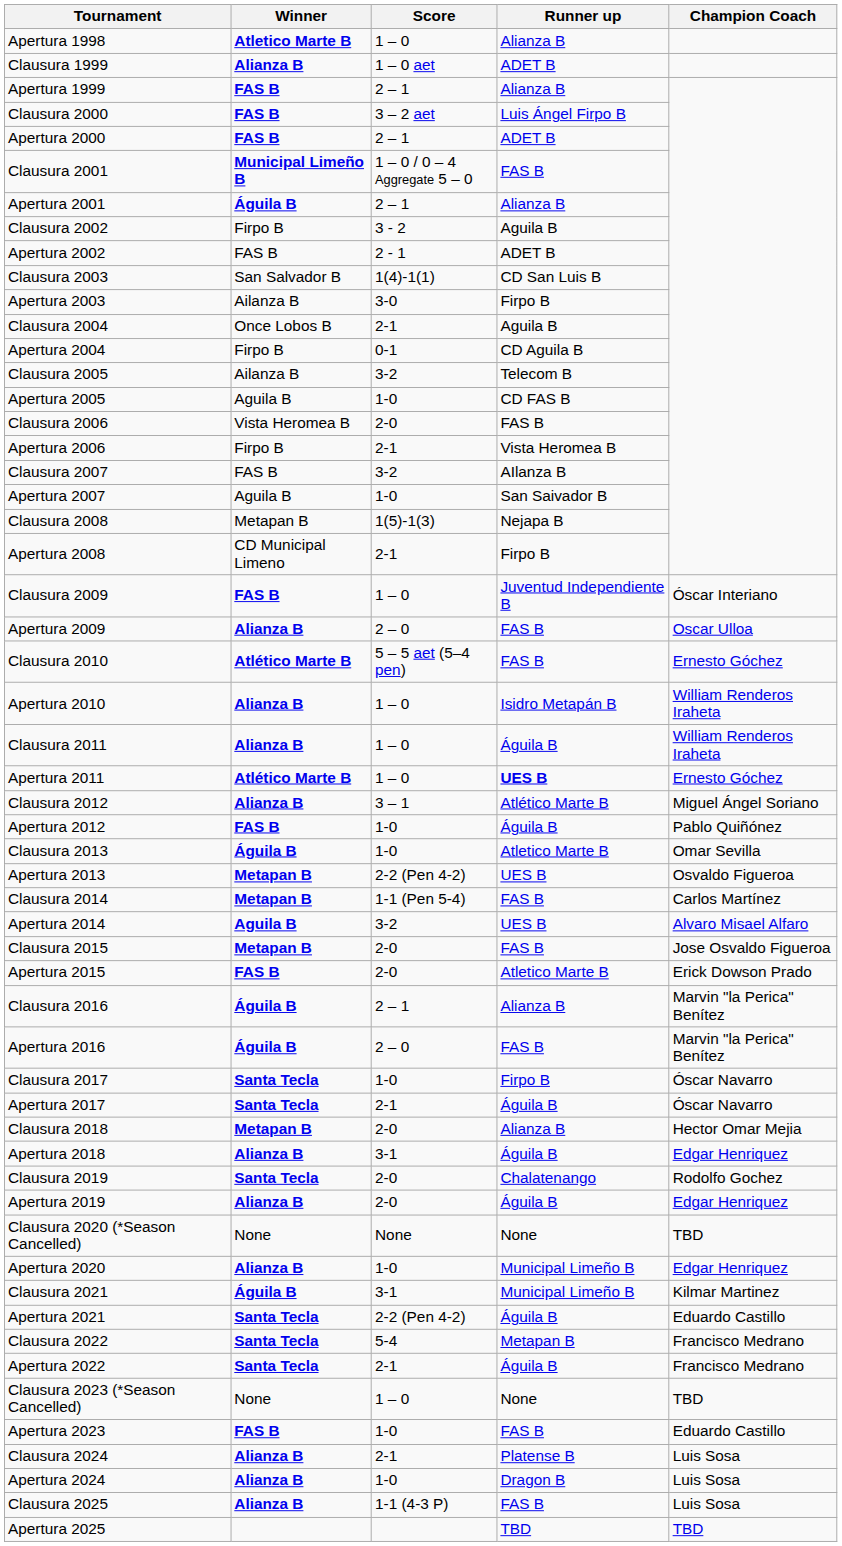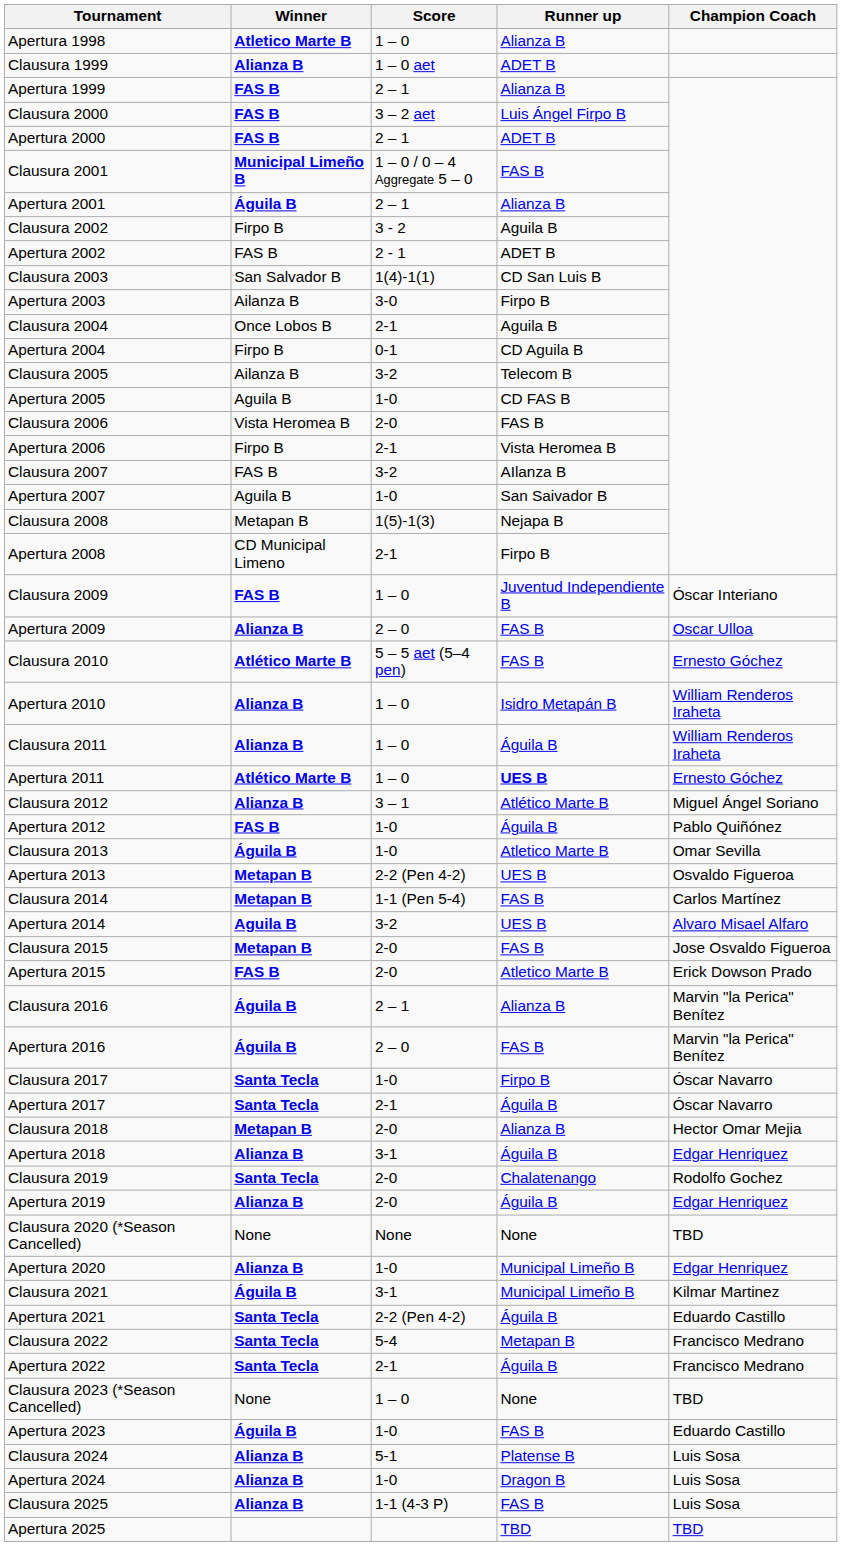 <table class="wikitable">
 <tr>
 <th>Tournament</th>
 <th>Winner</th>
 <th>Score</th>
 <th>Runner up</th>
 <th>Champion Coach</th>
 </tr>
 <tr>
 <td>Apertura 1998</td>
 <td><strong><a href='#'>Atletico Marte B</a></strong></td>
 <td>1 – 0</td>
 <td><a href='#'>Alianza B</a></td>
 </tr>
 <tr>
 <td>Clausura 1999</td>
 <td><strong><a href='#'>Alianza B</a></strong></td>
 <td>1 – 0 <a href='#'>aet</a></td>
 <td><a href='#'>ADET B</a></td>
 <td></td>
 </tr>
 <tr>
 <td>Apertura 1999</td>
 <td><strong><a href='#'>FAS B</a></strong></td>
 <td>2 – 1</td>
 <td><a href='#'>Alianza B</a></td>
 </tr>
 <tr>
 <td>Clausura 2000</td>
 <td><strong><a href='#'>FAS B</a></strong></td>
 <td>3 – 2 <a href='#'>aet</a></td>
 <td><a href='#'>Luis Ángel Firpo B</a></td>
 </tr>
 <tr>
 <td>Apertura 2000</td>
 <td><strong><a href='#'>FAS B</a></strong></td>
 <td>2 – 1</td>
 <td><a href='#'>ADET B</a></td>
 </tr>
 <tr>
 <td>Clausura 2001</td>
 <td><strong><a href='#'>Municipal Limeño B</a></strong></td>
 <td>1 – 0 / 0 – 4 <br><small>Aggregate</small> 5 – 0</td>
 <td><a href='#'>FAS B</a></td>
 </tr>
 <tr>
 <td>Apertura 2001</td>
 <td><strong><a href='#'>Águila B</a></strong></td>
 <td>2 – 1</td>
 <td><a href='#'>Alianza B</a></td>
 </tr>
 <tr>
 <td>Clausura 2002</td>
 <td>Firpo   B</td>
 <td>3  -  2</td>
 <td>Aguila B</td>
 </tr>
 <tr>
 <td>Apertura 2002</td>
 <td>FAS B</td>
 <td>2  -  1</td>
 <td>ADET B</td>
 </tr>
 <tr>
 <td>Clausura 2003</td>
 <td>San Salvador B</td>
 <td>1(4)-1(1)</td>
 <td>CD San Luis B</td>
 </tr>
 <tr>
 <td>Apertura 2003</td>
 <td>Ailanza B</td>
 <td>3-0</td>
 <td>Firpo B</td>
 </tr>
 <tr>
 <td>Clausura 2004</td>
 <td>Once Lobos B</td>
 <td>2-1</td>
 <td>Aguila B</td>
 </tr>
 <tr>
 <td>Apertura 2004</td>
 <td>Firpo B</td>
 <td>0-1</td>
 <td>CD Aguila B</td>
 </tr>
 <tr>
 <td>Clausura 2005</td>
 <td>Ailanza B</td>
 <td>3-2</td>
 <td>Telecom B</td>
 </tr>
 <tr>
 <td>Apertura 2005</td>
 <td>Aguila B</td>
 <td>1-0</td>
 <td>CD FAS B</td>
 </tr>
 <tr>
 <td>Clausura 2006</td>
 <td>Vista Heromea B</td>
 <td>2-0</td>
 <td>FAS B</td>
 </tr>
 <tr>
 <td>Apertura 2006</td>
 <td>Firpo B</td>
 <td>2-1</td>
 <td>Vista Heromea B</td>
 </tr>
 <tr>
 <td>Clausura 2007</td>
 <td>FAS B</td>
 <td>3-2</td>
 <td>AIlanza B</td>
 </tr>
 <tr>
 <td>Apertura 2007</td>
 <td>Aguila B</td>
 <td>1-0</td>
 <td>San Saivador B</td>
 </tr>
 <tr>
 <td>Clausura 2008</td>
 <td>Metapan B</td>
 <td>1(5)-1(3)</td>
 <td>Nejapa B</td>
 </tr>
 <tr>
 <td>Apertura 2008</td>
 <td>CD Municipal Limeno</td>
 <td>2-1</td>
 <td>Firpo B</td>
 </tr>
 <tr>
 <td>Clausura 2009</td>
 <td><strong><a href='#'>FAS B</a></strong></td>
 <td>1 – 0</td>
 <td><a href='#'>Juventud Independiente B</a></td>
 <td> Óscar Interiano</td>
 </tr>
 <tr>
 <td>Apertura 2009</td>
 <td><strong><a href='#'>Alianza B</a></strong></td>
 <td>2 – 0</td>
 <td><a href='#'>FAS B</a></td>
 <td> <a href='#'>Oscar Ulloa</a></td>
 </tr>
 <tr>
 <td>Clausura 2010</td>
 <td><strong><a href='#'>Atlético Marte B</a></strong></td>
 <td>5 – 5 <a href='#'>aet</a> (5–4 <a href='#'>pen</a>)</td>
 <td><a href='#'>FAS B</a></td>
 <td> <a href='#'>Ernesto Góchez</a></td>
 </tr>
 <tr>
 <td>Apertura 2010</td>
 <td><strong><a href='#'>Alianza B</a></strong></td>
 <td>1 – 0</td>
 <td><a href='#'>Isidro Metapán B</a></td>
 <td> <a href='#'>William Renderos Iraheta</a></td>
 </tr>
 <tr>
 <td>Clausura 2011</td>
 <td><strong><a href='#'>Alianza B</a></strong></td>
 <td>1 – 0</td>
 <td><a href='#'>Águila B</a></td>
 <td>  <a href='#'>William Renderos Iraheta</a></td>
 </tr>
 <tr>
 <td>Apertura 2011</td>
 <td><strong><a href='#'>Atlético Marte B</a></strong></td>
 <td>1 – 0</td>
 <td><strong><a href='#'>UES B</a></strong></td>
 <td> <a href='#'>Ernesto Góchez</a></td>
 </tr>
 <tr>
 <td>Clausura 2012</td>
 <td><strong><a href='#'>Alianza B</a></strong></td>
 <td>3 – 1</td>
 <td><a href='#'>Atlético Marte B</a></td>
 <td> Miguel Ángel Soriano</td>
 </tr>
 <tr>
 <td>Apertura 2012</td>
 <td><strong><a href='#'>FAS B</a></strong></td>
 <td>1-0</td>
 <td><a href='#'>Águila B</a></td>
 <td> Pablo Quiñónez</td>
 </tr>
 <tr>
 <td>Clausura 2013</td>
 <td><strong><a href='#'>Águila B</a></strong></td>
 <td>1-0</td>
 <td><a href='#'>Atletico Marte B</a></td>
 <td> Omar Sevilla</td>
 </tr>
 <tr>
 <td>Apertura 2013</td>
 <td><strong><a href='#'>Metapan B</a></strong></td>
 <td>2-2 (Pen 4-2)</td>
 <td><a href='#'>UES B</a></td>
 <td> Osvaldo Figueroa</td>
 </tr>
 <tr>
 <td>Clausura 2014</td>
 <td><strong><a href='#'>Metapan B</a></strong></td>
 <td>1-1 (Pen 5-4)</td>
 <td><a href='#'>FAS B</a></td>
 <td> Carlos Martínez</td>
 </tr>
 <tr>
 <td>Apertura 2014</td>
 <td><strong><a href='#'>Aguila B</a></strong></td>
 <td>3-2</td>
 <td><a href='#'>UES B</a></td>
 <td> <a href='#'>Alvaro Misael Alfaro</a></td>
 </tr>
 <tr>
 <td>Clausura 2015</td>
 <td><strong><a href='#'>Metapan B</a></strong></td>
 <td>2-0</td>
 <td><a href='#'>FAS B</a></td>
 <td> Jose Osvaldo Figueroa</td>
 </tr>
 <tr>
 <td>Apertura 2015</td>
 <td><strong><a href='#'>FAS B</a></strong></td>
 <td>2-0</td>
 <td><a href='#'>Atletico Marte B</a></td>
 <td> Erick Dowson Prado</td>
 </tr>
 <tr>
 <td>Clausura 2016</td>
 <td><strong><a href='#'>Águila B</a></strong></td>
 <td>2 – 1</td>
 <td><a href='#'>Alianza B</a></td>
 <td> Marvin "la Perica" Benítez</td>
 </tr>
 <tr>
 <td>Apertura 2016</td>
 <td><strong><a href='#'>Águila B</a></strong></td>
 <td>2 – 0</td>
 <td><a href='#'>FAS B</a></td>
 <td> Marvin "la Perica" Benítez</td>
 </tr>
 <tr>
 <td>Clausura 2017</td>
 <td><strong><a href='#'>Santa Tecla</a></strong></td>
 <td>1-0</td>
 <td><a href='#'>Firpo B</a></td>
 <td>  Óscar Navarro</td>
 </tr>
 <tr>
 <td>Apertura 2017</td>
 <td><strong><a href='#'>Santa Tecla</a></strong></td>
 <td>2-1</td>
 <td><a href='#'>Águila B</a></td>
 <td>  Óscar Navarro</td>
 </tr>
 <tr>
 <td>Clausura 2018</td>
 <td><strong><a href='#'>Metapan B</a></strong></td>
 <td>2-0</td>
 <td><a href='#'>Alianza B</a></td>
 <td> Hector Omar Mejia</td>
 </tr>
 <tr>
 <td>Apertura 2018</td>
 <td><strong><a href='#'>Alianza B</a></strong></td>
 <td>3-1</td>
 <td><a href='#'>Águila B</a></td>
 <td>  <a href='#'>Edgar Henriquez</a></td>
 </tr>
 <tr>
 <td>Clausura 2019</td>
 <td><strong><a href='#'>Santa Tecla</a></strong></td>
 <td>2-0</td>
 <td><a href='#'>Chalatenango</a></td>
 <td>  Rodolfo Gochez</td>
 </tr>
 <tr>
 <td>Apertura 2019</td>
 <td><strong><a href='#'>Alianza B</a></strong></td>
 <td>2-0</td>
 <td><a href='#'>Águila B</a></td>
 <td>  <a href='#'>Edgar Henriquez</a></td>
 </tr>
 <tr>
 <td>Clausura 2020 (*Season Cancelled)</td>
 <td>None</td>
 <td>None</td>
 <td>None</td>
 <td>  TBD</td>
 </tr>
 <tr>
 <td>Apertura 2020</td>
 <td><strong><a href='#'>Alianza B</a></strong></td>
 <td>1-0</td>
 <td><a href='#'>Municipal Limeño B</a></td>
 <td> <a href='#'>Edgar Henriquez</a></td>
 </tr>
 <tr>
 <td>Clausura 2021</td>
 <td><strong><a href='#'>Águila B</a></strong></td>
 <td>3-1</td>
 <td><a href='#'>Municipal Limeño B</a></td>
 <td> Kilmar Martinez</td>
 </tr>
 <tr>
 <td>Apertura 2021</td>
 <td><strong><a href='#'>Santa Tecla</a></strong></td>
 <td>2-2  (Pen 4-2)</td>
 <td><a href='#'>Águila B</a></td>
 <td> Eduardo Castillo</td>
 </tr>
 <tr>
 <td>Clausura 2022</td>
 <td><strong><a href='#'>Santa Tecla</a></strong></td>
 <td>5-4</td>
 <td><a href='#'>Metapan B</a></td>
 <td>  Francisco Medrano</td>
 </tr>
 <tr>
 <td>Apertura 2022</td>
 <td><strong><a href='#'>Santa Tecla</a></strong></td>
 <td>2-1</td>
 <td><a href='#'>Águila B</a></td>
 <td>  Francisco Medrano</td>
 </tr>
 <tr>
 <td>Clausura 2023 (*Season Cancelled)</td>
 <td>None</td>
 <td>1 – 0</td>
 <td>None</td>
 <td>  TBD</td>
 </tr>
 <tr>
 <td>Apertura 2023</td>
-<td><strong><a href='#'>FAS B</a></strong></td>
+<td><strong><a href='#'>Águila B</a></strong></td>
 <td>1-0</td>
 <td><a href='#'>FAS B</a></td>
 <td>  Eduardo Castillo</td>
 </tr>
 <tr>
 <td>Clausura 2024</td>
 <td><strong><a href='#'>Alianza B</a></strong> </td>
-<td>2-1</td>
+<td>5-1</td>
 <td><a href='#'>Platense B</a></td>
 <td> Luis Sosa</td>
 </tr>
 <tr>
 <td>Apertura 2024</td>
 <td><strong><a href='#'>Alianza B</a></strong></td>
 <td>1-0</td>
 <td><a href='#'>Dragon B</a></td>
 <td> Luis Sosa</td>
 </tr>
 <tr>
 <td>Clausura 2025</td>
 <td><strong><a href='#'>Alianza B</a></strong></td>
 <td>1-1 (4-3 P)</td>
 <td><a href='#'>FAS B</a></td>
 <td> Luis Sosa</td>
 </tr>
 <tr>
 <td>Apertura 2025</td>
 <td></td>
 <td></td>
 <td><a href='#'>TBD</a></td>
 <td> <a href='#'>TBD</a></td>
 </tr>
 </table>
